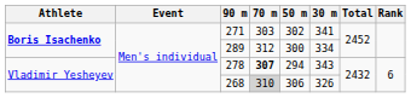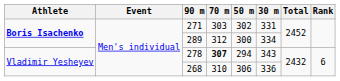 <table class=wikitable style="text-align:center;font-size:90%">
 <tr>
 <th>Athlete</th>
 <th>Event</th>
 <th>90 m</th>
 <th>70 m</th>
 <th>50 m</th>
 <th>30 m</th>
 <th>Total</th>
 <th>Rank</th>
 </tr>
 <tr>
 <td rowspan=2 align=left><strong><a href='#'>Boris Isachenko</a></strong></td>
 <td rowspan=4 align=left><a href='#'>Men's individual</a></td>
 <td>271</td>
 <td>303</td>
 <td>302</td>
-<td>341</td>
+<td>331</td>
 <td rowspan=2>2452</td>
 <td rowspan=2></td>
 </tr>
 <tr>
 <td>289</td>
 <td>312</td>
 <td>300</td>
 <td>334</td>
 </tr>
 <tr>
 <td rowspan=2 align=left><a href='#'>Vladimir Yesheyev</a></td>
 <td>278</td>
 <td><strong>307</strong></td>
 <td>294</td>
 <td>343</td>
 <td rowspan=2>2432</td>
 <td rowspan=2>6</td>
 </tr>
 <tr>
 <td>268</td>
-<td style="background: lightgrey;">310</td>
+<td>310</td>
 <td>306</td>
-<td>326</td>
+<td>336</td>
 </tr>
 </table>
